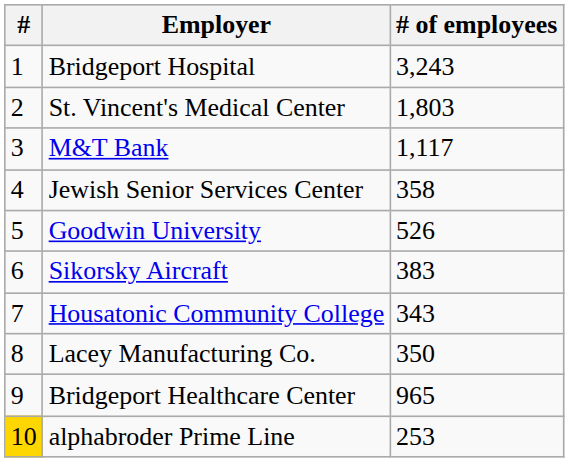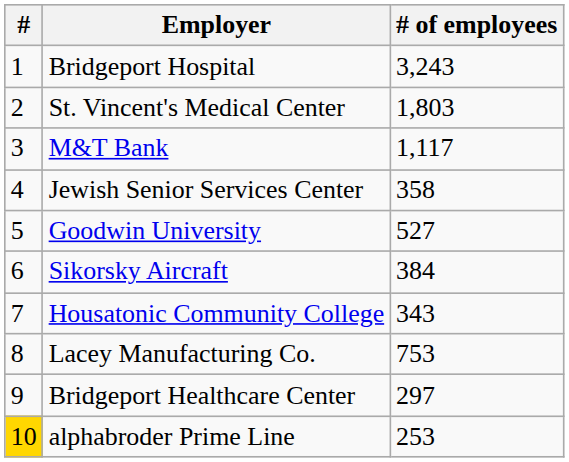 <table class="wikitable">
 <tr>
 <th>#</th>
 <th>Employer</th>
 <th># of employees</th>
 </tr>
 <tr>
 <td>1</td>
 <td>Bridgeport Hospital</td>
 <td>3,243</td>
 </tr>
 <tr>
 <td>2</td>
 <td>St. Vincent's Medical Center</td>
 <td>1,803</td>
 </tr>
 <tr>
 <td>3</td>
 <td><a href='#'>M&T Bank</a></td>
 <td>1,117</td>
 </tr>
 <tr>
 <td>4</td>
 <td>Jewish Senior Services Center</td>
 <td>358</td>
 </tr>
 <tr>
 <td>5</td>
 <td><a href='#'>Goodwin University</a></td>
-<td>526</td>
+<td>527</td>
 </tr>
 <tr>
 <td>6</td>
 <td><a href='#'>Sikorsky Aircraft</a></td>
-<td>383</td>
+<td>384</td>
 </tr>
 <tr>
 <td>7</td>
 <td><a href='#'>Housatonic Community College</a></td>
 <td>343</td>
 </tr>
 <tr>
 <td>8</td>
 <td>Lacey Manufacturing Co.</td>
-<td>350</td>
+<td>753</td>
 </tr>
 <tr>
 <td>9</td>
 <td>Bridgeport Healthcare Center</td>
-<td>965</td>
+<td>297</td>
 </tr>
 <tr>
 <td style="background: gold;">10</td>
 <td>alphabroder Prime Line</td>
 <td>253</td>
 </tr>
 </table>
